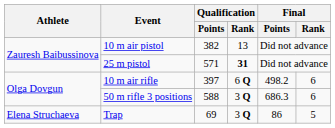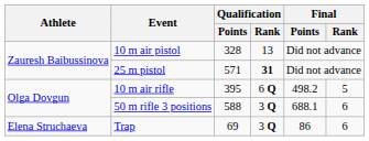 <table class="wikitable" style="font-size:90%">
 <tr>
 <th rowspan="2">Athlete</th>
 <th rowspan="2">Event</th>
 <th colspan=2>Qualification</th>
 <th colspan=2>Final</th>
 </tr>
 <tr style="font-size:95%">
 <th>Points</th>
 <th>Rank</th>
 <th>Points</th>
 <th>Rank</th>
 </tr>
 <tr align=center>
 <td align=left rowspan=2><a href='#'>Zauresh Baibussinova</a></td>
 <td align=left><a href='#'>10 m air pistol</a></td>
-<td>382</td>
+<td>328</td>
 <td>13</td>
 <td colspan=2>Did not advance</td>
 </tr>
 <tr align=center>
 <td align=left><a href='#'>25 m pistol</a></td>
 <td>571</td>
 <td><strong>31</strong></td>
 <td colspan=2>Did not advance</td>
 </tr>
 <tr align=center>
 <td align=left rowspan=2><a href='#'>Olga Dovgun</a></td>
 <td align=left><a href='#'>10 m air rifle</a></td>
-<td>397</td>
+<td>395</td>
 <td>6 <strong>Q</strong></td>
 <td>498.2</td>
-<td>6</td>
+<td>5</td>
 </tr>
 <tr align=center>
 <td align=left><a href='#'>50 m rifle 3 positions</a></td>
 <td>588</td>
 <td>3 <strong>Q</strong></td>
-<td>686.3</td>
+<td>688.1</td>
 <td>6</td>
 </tr>
 <tr align=center>
 <td align=left><a href='#'>Elena Struchaeva</a></td>
 <td align=left><a href='#'>Trap</a></td>
 <td>69</td>
 <td>3 <strong>Q</strong></td>
 <td>86</td>
-<td>5</td>
+<td>6</td>
 </tr>
 </table>
